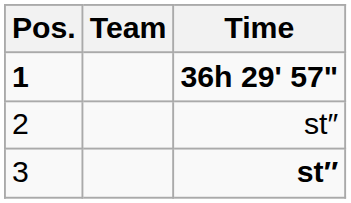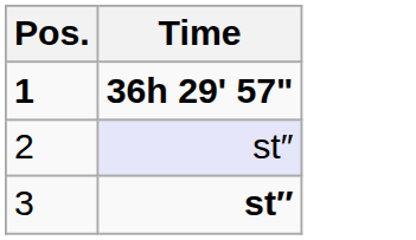 <table class="wikitable">
 <tr>
 <th>Pos.</th>
-<th>Team</th>
 <th>Time</th>
 </tr>
 <tr>
 <td><strong>1</strong></td>
-<td><strong></strong> </td>
 <td align=right><strong>36h 29' 57"</strong></td>
 </tr>
 <tr>
 <td>2</td>
-<td></td>
-<td align=right>st″</td>
+<td align=right style="background: lavender;">st″</td>
 </tr>
 <tr>
 <td>3</td>
-<td></td>
 <td align=right><strong>st″</strong></td>
 </tr>
 </table>
